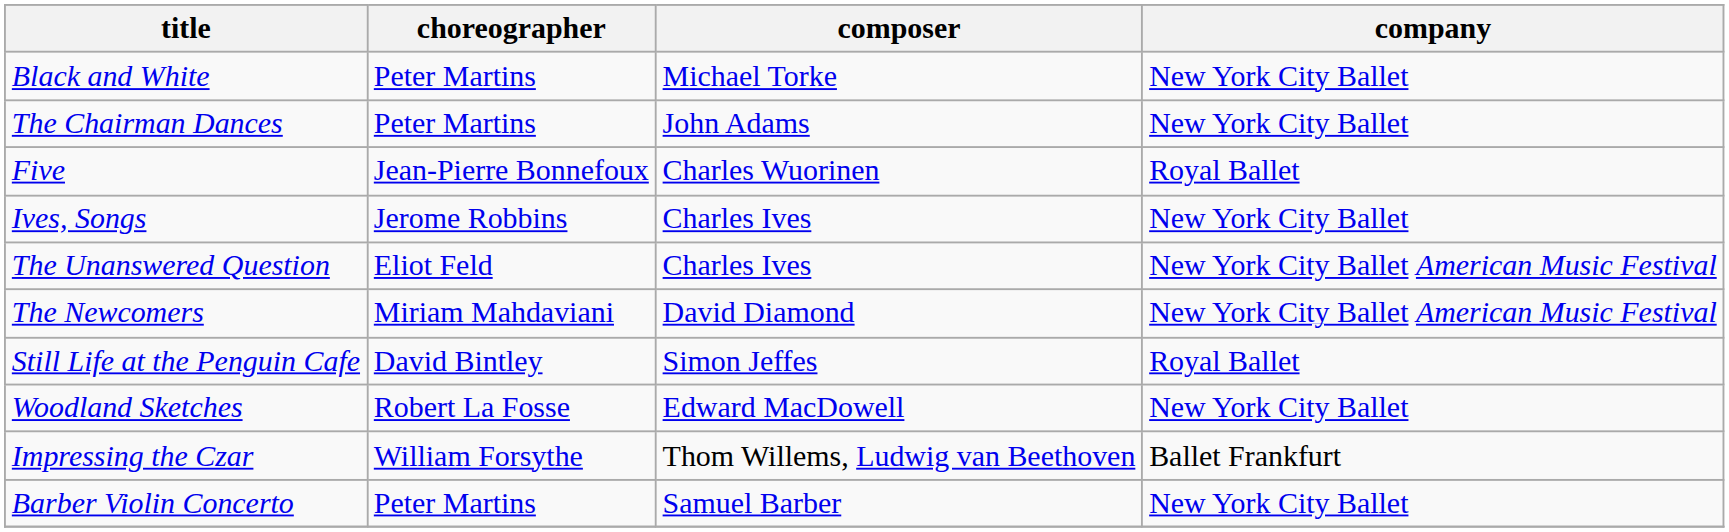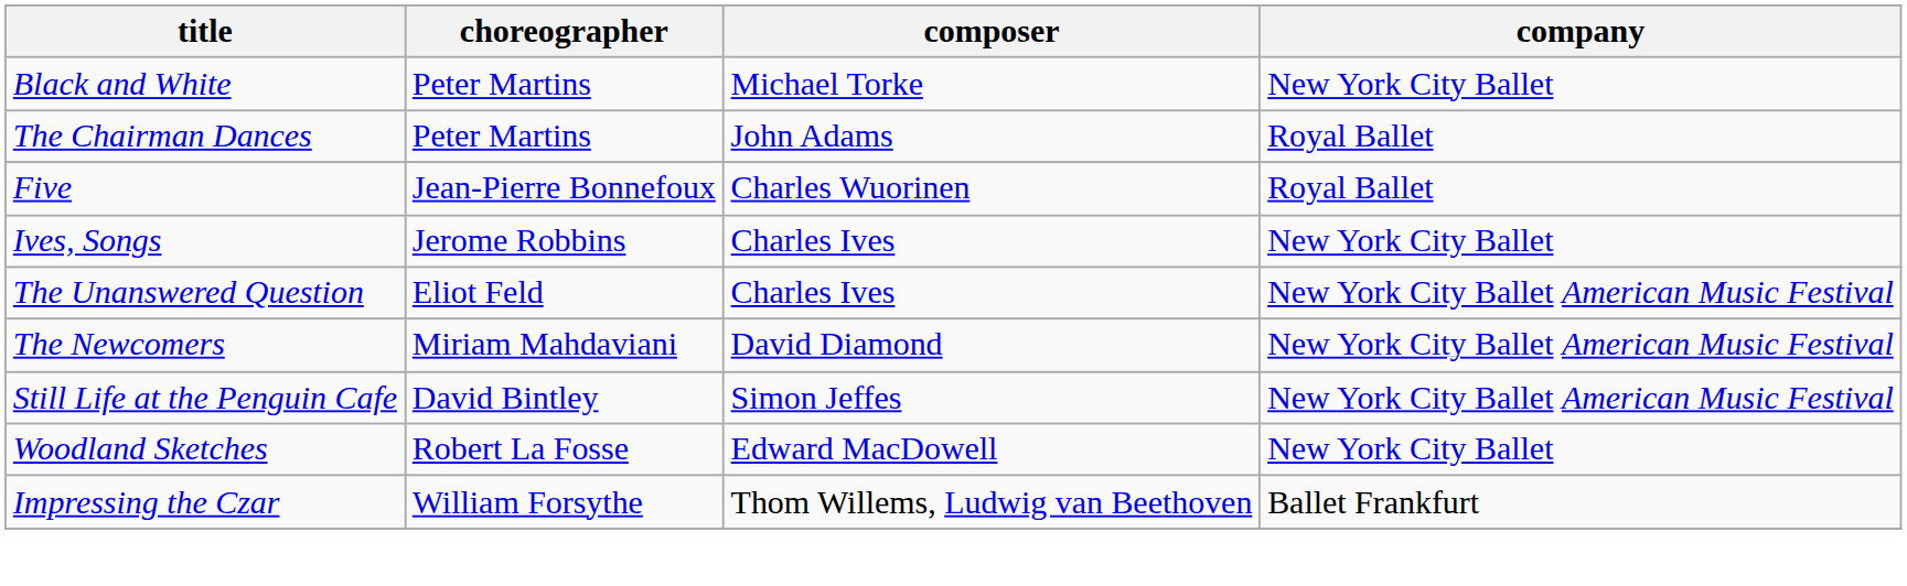 <table class="wikitable">
 <tr>
 <th>title</th>
 <th>choreographer</th>
 <th>composer</th>
 <th>company</th>
 </tr>
 <tr>
 <td><em><a href='#'>Black and White</a></em></td>
 <td><a href='#'>Peter Martins</a></td>
 <td><a href='#'>Michael Torke</a></td>
 <td><a href='#'>New York City Ballet</a></td>
 </tr>
 <tr>
 <td><em><a href='#'>The Chairman Dances</a></em></td>
 <td><a href='#'>Peter Martins</a></td>
 <td><a href='#'>John Adams</a></td>
-<td><a href='#'>New York City Ballet</a></td>
+<td><a href='#'>Royal Ballet</a></td>
 </tr>
 <tr>
 <td><em><a href='#'>Five</a></em></td>
 <td><a href='#'>Jean-Pierre Bonnefoux</a></td>
 <td><a href='#'>Charles Wuorinen</a></td>
 <td><a href='#'>Royal Ballet</a></td>
 </tr>
 <tr>
 <td><em><a href='#'>Ives, Songs</a></em></td>
 <td><a href='#'>Jerome Robbins</a></td>
 <td><a href='#'>Charles Ives</a></td>
 <td><a href='#'>New York City Ballet</a></td>
 </tr>
 <tr>
 <td><em><a href='#'>The Unanswered Question</a></em></td>
 <td><a href='#'>Eliot Feld</a></td>
 <td><a href='#'>Charles Ives</a></td>
 <td><a href='#'>New York City Ballet</a> <em><a href='#'>American Music Festival</a></em></td>
 </tr>
 <tr>
 <td><em><a href='#'>The Newcomers</a></em></td>
 <td><a href='#'>Miriam Mahdaviani</a></td>
 <td><a href='#'>David Diamond</a></td>
 <td><a href='#'>New York City Ballet</a> <em><a href='#'>American Music Festival</a></em></td>
 </tr>
 <tr>
 <td><em><a href='#'>Still Life at the Penguin Cafe</a></em></td>
 <td><a href='#'>David Bintley</a></td>
 <td><a href='#'>Simon Jeffes</a></td>
-<td><a href='#'>Royal Ballet</a></td>
+<td><a href='#'>New York City Ballet</a> <em><a href='#'>American Music Festival</a></em></td>
 </tr>
 <tr>
 <td><em><a href='#'>Woodland Sketches</a></em></td>
 <td><a href='#'>Robert La Fosse</a></td>
 <td><a href='#'>Edward MacDowell</a></td>
 <td><a href='#'>New York City Ballet</a></td>
 </tr>
 <tr>
 <td><em><a href='#'>Impressing the Czar</a></em></td>
 <td><a href='#'>William Forsythe</a></td>
 <td>Thom Willems, <a href='#'>Ludwig van Beethoven</a></td>
 <td>Ballet Frankfurt</td>
 </tr>
 <tr>
-<td><em><a href='#'>Barber Violin Concerto</a></em></td>
-<td><a href='#'>Peter Martins</a></td>
-<td><a href='#'>Samuel Barber</a></td>
-<td><a href='#'>New York City Ballet</a></td>
-</tr>
-<tr>
 </tr>
 </table>
